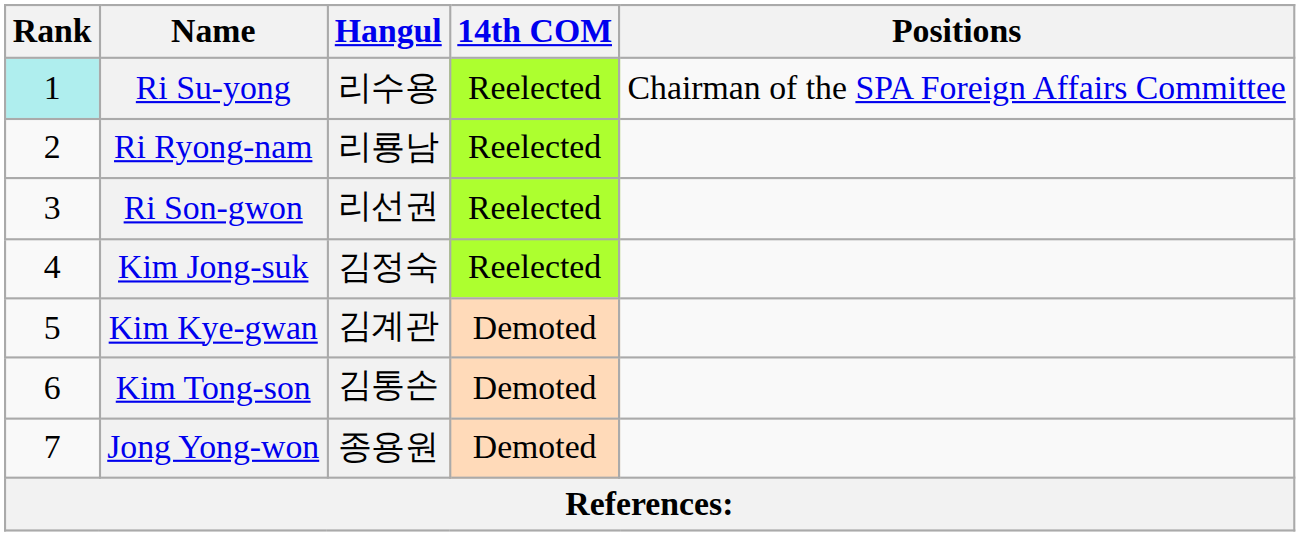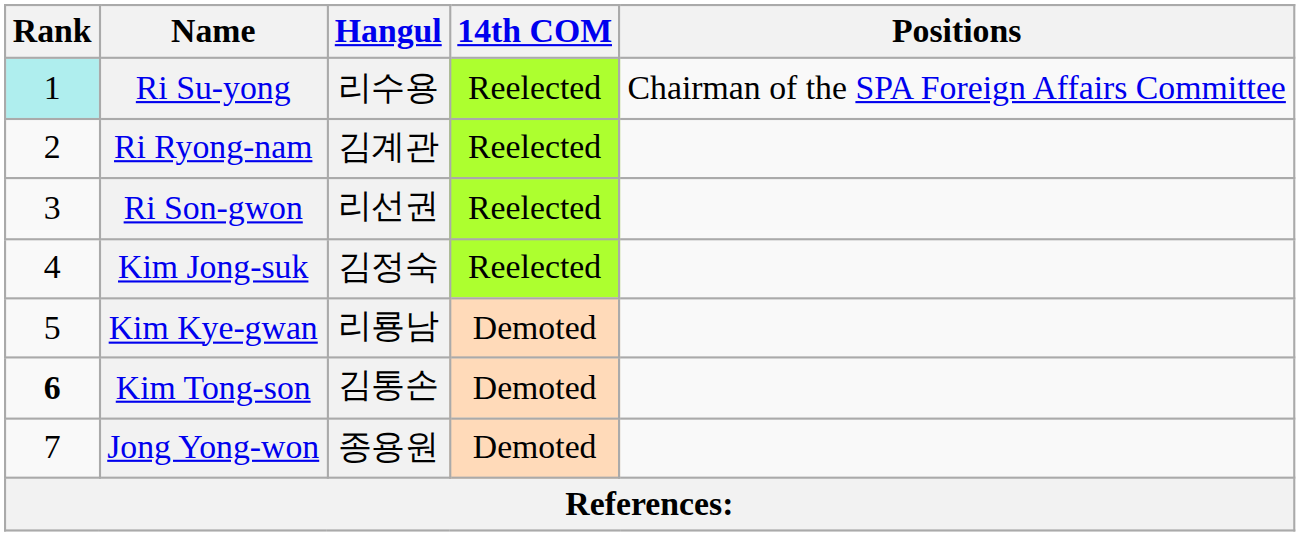 <table class="wikitable sortable">
 <tr>
 <th>Rank</th>
 <th>Name</th>
 <th class="unsortable"><a href='#'>Hangul</a></th>
 <th><a href='#'>14th COM</a></th>
 <th>Positions</th>
 </tr>
 <tr>
 <td align="center" style="background: paleturquoise;">1</td>
 <th align="center" scope="row" style="font-weight:normal;"><a href='#'>Ri Su-yong</a></th>
 <th align="center" scope="row" style="font-weight:normal;">리수용</th>
 <td align="center" style="background: GreenYellow">Reelected</td>
 <td>Chairman of the <a href='#'>SPA Foreign Affairs Committee</a></td>
 </tr>
 <tr>
 <td align="center">2</td>
 <th align="center" scope="row" style="font-weight:normal;"><a href='#'>Ri Ryong-nam</a></th>
-<th align="center" scope="row" style="font-weight:normal;">리룡남</th>
+<th align="center" scope="row" style="font-weight:normal;">김계관</th>
 <td align="center" style="background: GreenYellow">Reelected</td>
 <td></td>
 </tr>
 <tr>
 <td align="center">3</td>
 <th align="center" scope="row" style="font-weight:normal;"><a href='#'>Ri Son-gwon</a></th>
 <th align="center" scope="row" style="font-weight:normal;">리선권</th>
 <td align="center" style="background: GreenYellow">Reelected</td>
 <td></td>
 </tr>
 <tr>
 <td align="center">4</td>
 <th align="center" scope="row" style="font-weight:normal;"><a href='#'>Kim Jong-suk</a></th>
 <th align="center" scope="row" style="font-weight:normal;">김정숙</th>
 <td align="center" style="background: GreenYellow">Reelected</td>
 <td></td>
 </tr>
 <tr>
 <td align="center">5</td>
 <th align="center" scope="row" style="font-weight:normal;"><a href='#'>Kim Kye-gwan</a></th>
-<th align="center" scope="row" style="font-weight:normal;">김계관</th>
+<th align="center" scope="row" style="font-weight:normal;">리룡남</th>
 <td style="background: PeachPuff" align="center">Demoted</td>
 <td></td>
 </tr>
 <tr>
-<td align="center">6</td>
+<td align="center"><strong>6</strong></td>
 <th align="center" scope="row" style="font-weight:normal;"><a href='#'>Kim Tong-son</a></th>
 <th align="center" scope="row" style="font-weight:normal;">김통손</th>
 <td style="background: PeachPuff" align="center">Demoted</td>
 <td></td>
 </tr>
 <tr>
 <td align="center">7</td>
 <th align="center" scope="row" style="font-weight:normal;"><a href='#'>Jong Yong-won</a></th>
 <th align="center" scope="row" style="font-weight:normal;">종용원</th>
 <td style="background: PeachPuff" align="center">Demoted</td>
 <td></td>
 </tr>
 <tr>
 <th colspan="6" unsortable><strong>References:</strong><br></th>
 </tr>
 </table>
